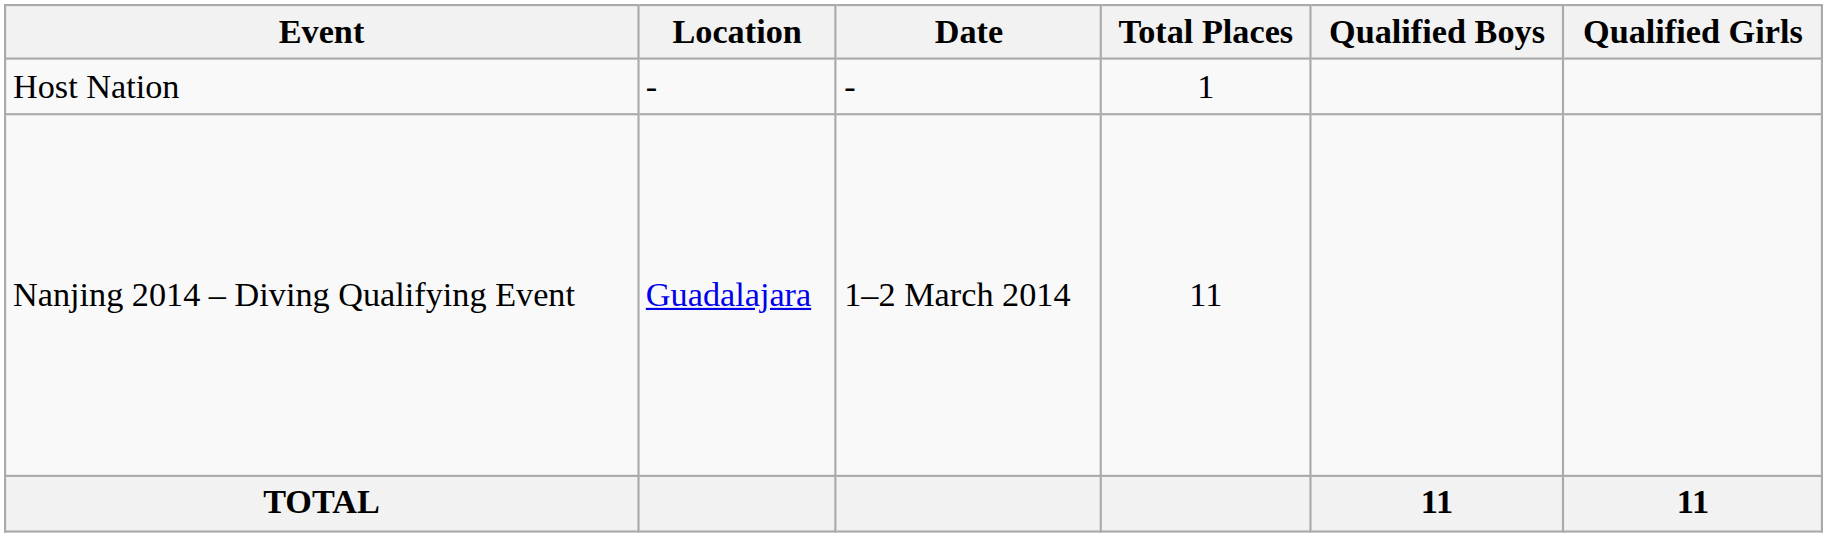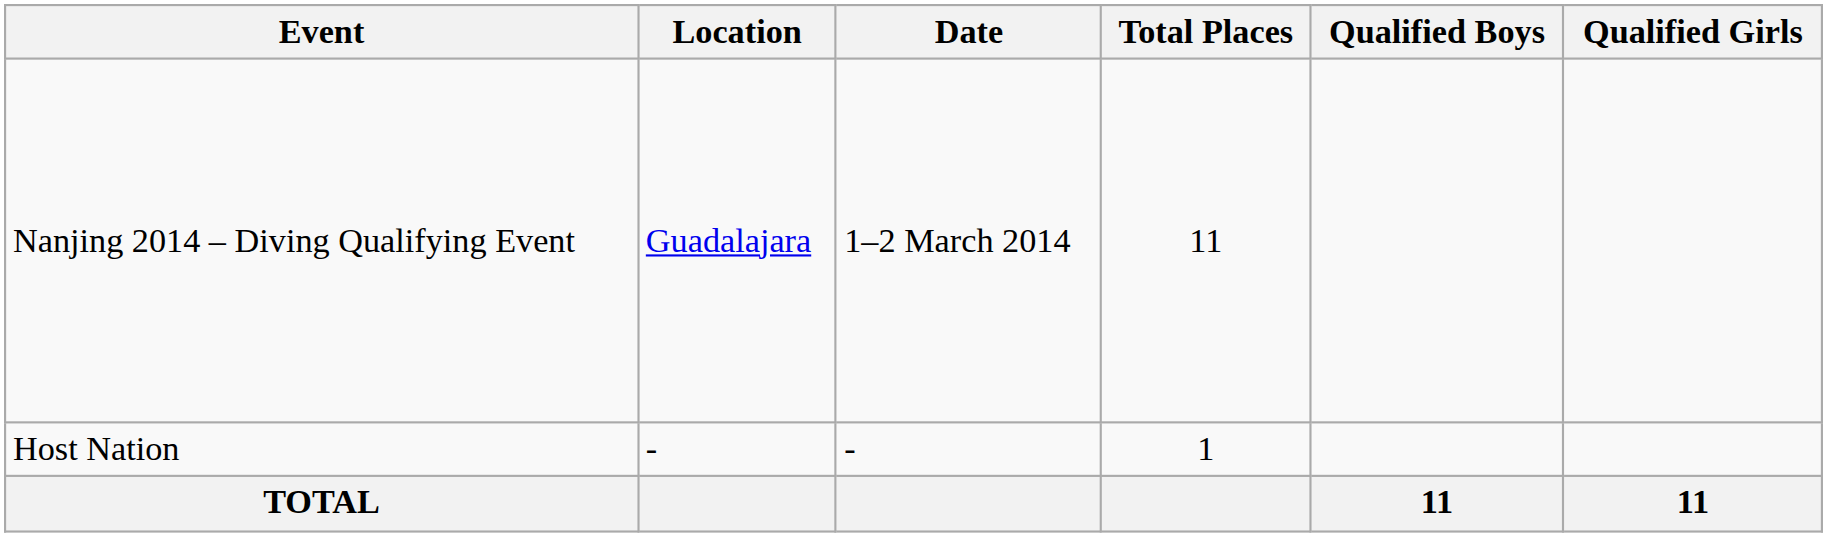 <table class="wikitable"  width=850>
 <tr>
 <th>Event</th>
 <th>Location</th>
 <th>Date</th>
 <th>Total Places</th>
 <th>Qualified Boys</th>
 <th>Qualified Girls</th>
 </tr>
 <tr>
+<td>Nanjing 2014 – Diving Qualifying Event</td>
+<td> <a href='#'>Guadalajara</a></td>
+<td>1–2 March 2014</td>
+<td align="center">11</td>
+<td><br><br><br><br><br><br><br><br><br></td>
+<td valign=top><br><br><br><br><br><br><br><br><br></td>
+</tr>
+<tr>
 <td>Host Nation</td>
 <td>-</td>
 <td>-</td>
 <td align="center">1</td>
 <td></td>
 <td></td>
-</tr>
-<tr>
-<td>Nanjing 2014 – Diving Qualifying Event</td>
-<td> <a href='#'>Guadalajara</a></td>
-<td>1–2 March 2014</td>
-<td align="center">11</td>
-<td><br><br><br><br><br><br><br><br><br></td>
-<td valign=top><br><br><br><br><br><br><br><br><br></td>
 </tr>
 <tr>
 <th>TOTAL</th>
 <th></th>
 <th></th>
 <th></th>
 <th>11</th>
 <th>11</th>
 </tr>
 </table>
